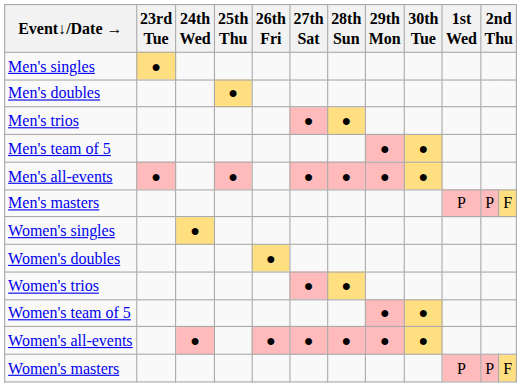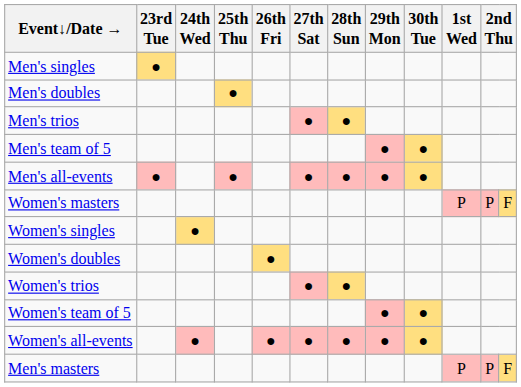 <table class="wikitable" style="margin:0.5em auto; font-size:90%; line-height:1.25em; text-align:center">
 <tr>
 <th>Event↓/Date →</th>
 <th>23rd<br>Tue</th>
 <th>24th<br>Wed</th>
 <th>25th<br>Thu</th>
 <th>26th<br>Fri</th>
 <th>27th<br>Sat</th>
 <th>28th<br>Sun</th>
 <th>29th<br>Mon</th>
 <th>30th<br>Tue</th>
 <th>1st<br>Wed</th>
 <th colspan=2>2nd<br>Thu</th>
 </tr>
 <tr>
 <td align="left"><a href='#'>Men's singles</a></td>
 <td bgcolor="#FFDF80">●</td>
 <td></td>
 <td></td>
 <td></td>
 <td></td>
 <td></td>
 <td></td>
 <td></td>
 <td></td>
 <td colspan=2></td>
 </tr>
 <tr>
 <td align="left"><a href='#'>Men's doubles</a></td>
 <td></td>
 <td></td>
 <td bgcolor="#FFDF80">●</td>
 <td></td>
 <td></td>
 <td></td>
 <td></td>
 <td></td>
 <td></td>
 <td colspan=2></td>
 </tr>
 <tr>
 <td align="left"><a href='#'>Men's trios</a></td>
 <td></td>
 <td></td>
 <td></td>
 <td></td>
 <td bgcolor="#FFBBBB">●</td>
 <td bgcolor="#FFDF80">●</td>
 <td></td>
 <td></td>
 <td></td>
 <td colspan=2></td>
 </tr>
 <tr>
 <td align="left"><a href='#'>Men's team of 5</a></td>
 <td></td>
 <td></td>
 <td></td>
 <td></td>
 <td></td>
 <td></td>
 <td bgcolor="#FFBBBB">●</td>
 <td bgcolor="#FFDF80">●</td>
 <td></td>
 <td colspan=2></td>
 </tr>
 <tr>
 <td align="left"><a href='#'>Men's all-events</a></td>
 <td bgcolor="#FFBBBB">●</td>
 <td></td>
 <td bgcolor="#FFBBBB">●</td>
 <td></td>
 <td bgcolor="#FFBBBB">●</td>
 <td bgcolor="#FFBBBB">●</td>
 <td bgcolor="#FFBBBB">●</td>
 <td bgcolor="#FFDF80">●</td>
 <td></td>
 <td colspan=2></td>
 </tr>
 <tr>
-<td align="left"><a href='#'>Men's masters</a></td>
+<td align="left"><a href='#'>Women's masters</a></td>
 <td></td>
 <td></td>
 <td></td>
 <td></td>
 <td></td>
 <td></td>
 <td></td>
 <td></td>
 <td bgcolor="#FFBBBB">P</td>
 <td bgcolor="#FFBBBB">P</td>
 <td bgcolor="#FFDF80">F</td>
 </tr>
 <tr>
 <td align="left"><a href='#'>Women's singles</a></td>
 <td></td>
 <td bgcolor="#FFDF80">●</td>
 <td></td>
 <td></td>
 <td></td>
 <td></td>
 <td></td>
 <td></td>
 <td></td>
 <td colspan=2></td>
 </tr>
 <tr>
 <td align="left"><a href='#'>Women's doubles</a></td>
 <td></td>
 <td></td>
 <td></td>
 <td bgcolor="#FFDF80">●</td>
 <td></td>
 <td></td>
 <td></td>
 <td></td>
 <td></td>
 <td colspan=2></td>
 </tr>
 <tr>
 <td align="left"><a href='#'>Women's trios</a></td>
 <td></td>
 <td></td>
 <td></td>
 <td></td>
 <td bgcolor="#FFBBBB">●</td>
 <td bgcolor="#FFDF80">●</td>
 <td></td>
 <td></td>
 <td></td>
 <td colspan=2></td>
 </tr>
 <tr>
 <td align="left"><a href='#'>Women's team of 5</a></td>
 <td></td>
 <td></td>
 <td></td>
 <td></td>
 <td></td>
 <td></td>
 <td bgcolor="#FFBBBB">●</td>
 <td bgcolor="#FFDF80">●</td>
 <td></td>
 <td colspan=2></td>
 </tr>
 <tr>
 <td align="left"><a href='#'>Women's all-events</a></td>
 <td></td>
 <td bgcolor="#FFBBBB">●</td>
 <td></td>
 <td bgcolor="#FFBBBB">●</td>
 <td bgcolor="#FFBBBB">●</td>
 <td bgcolor="#FFBBBB">●</td>
 <td bgcolor="#FFBBBB">●</td>
 <td bgcolor="#FFDF80">●</td>
 <td></td>
 <td colspan=2></td>
 </tr>
 <tr>
-<td align="left"><a href='#'>Women's masters</a></td>
+<td align="left"><a href='#'>Men's masters</a></td>
 <td></td>
 <td></td>
 <td></td>
 <td></td>
 <td></td>
 <td></td>
 <td></td>
 <td></td>
 <td bgcolor="#FFBBBB">P</td>
 <td bgcolor="#FFBBBB">P</td>
 <td bgcolor="#FFDF80">F</td>
 </tr>
 </table>
